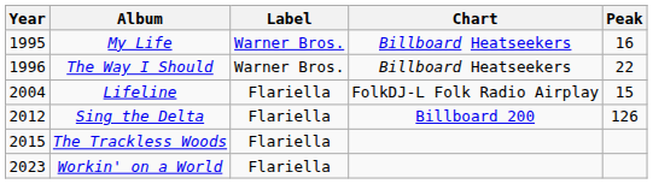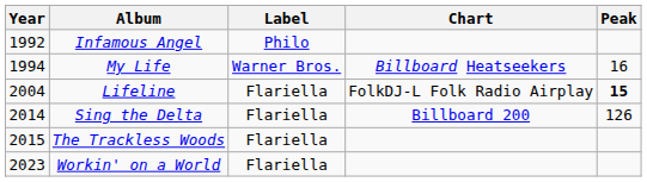 <table class="wikitable" style="text-align:center">
 <tr>
 <th>Year</th>
 <th>Album</th>
 <th>Label</th>
 <th>Chart</th>
 <th>Peak</th>
 </tr>
 <tr>
-<td>1995</td>
+<td>1992</td>
+<td><em><a href='#'>Infamous Angel</a></em></td>
+<td><a href='#'>Philo</a></td>
+<td></td>
+<td></td>
+</tr>
+<tr>
+<td>1994</td>
 <td><em><a href='#'>My Life</a></em></td>
 <td><a href='#'>Warner Bros.</a></td>
 <td><em><a href='#'>Billboard</a></em> <a href='#'>Heatseekers</a></td>
 <td>16</td>
 </tr>
 <tr>
-<td>1996</td>
-<td><em><a href='#'>The Way I Should</a></em></td>
-<td>Warner Bros.</td>
-<td><em>Billboard</em> Heatseekers</td>
-<td>22</td>
-</tr>
-<tr>
 <td>2004</td>
 <td><em><a href='#'>Lifeline</a></em></td>
 <td>Flariella</td>
 <td>FolkDJ-L Folk Radio Airplay</td>
-<td>15</td>
+<td><strong>15</strong></td>
 </tr>
 <tr>
-<td>2012</td>
+<td>2014</td>
 <td><em><a href='#'>Sing the Delta</a></em></td>
 <td>Flariella</td>
 <td><a href='#'>Billboard 200</a></td>
 <td>126</td>
 </tr>
 <tr>
 <td>2015</td>
 <td><em><a href='#'>The Trackless Woods</a></em></td>
 <td>Flariella</td>
 <td></td>
 <td></td>
 </tr>
 <tr>
 <td>2023</td>
 <td><em><a href='#'>Workin' on a World</a></em></td>
 <td>Flariella</td>
 <td></td>
 <td></td>
 </tr>
 </table>
